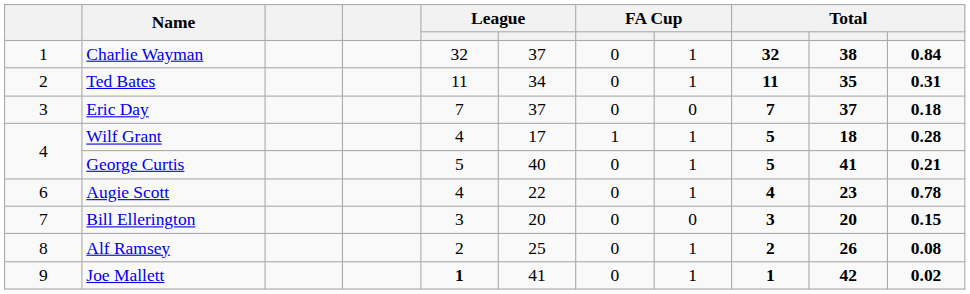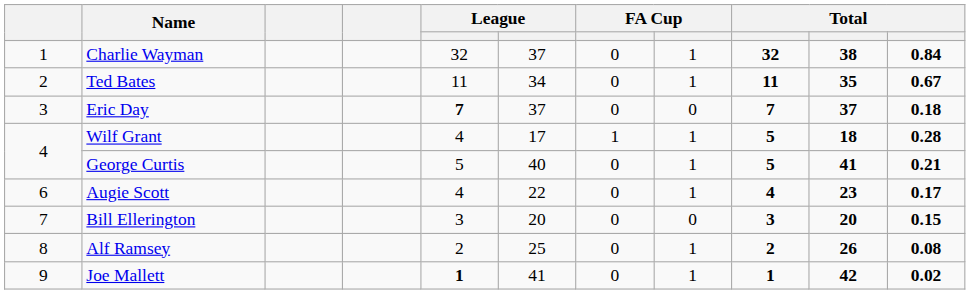 <table class="wikitable plainrowheaders" style="text-align:center;">
 <tr>
 <th scope="col" rowspan="2" style="width:4em;"></th>
 <th scope="col" rowspan="2" style="width:10em;">Name</th>
 <th scope="col" rowspan="2" style="width:4em;"></th>
 <th scope="col" rowspan="2" style="width:4em;"></th>
 <th scope="col" colspan="2">League</th>
 <th scope="col" colspan="2">FA Cup</th>
 <th scope="col" colspan="3">Total</th>
 </tr>
 <tr>
 <th scope="col" style="width:4em;"></th>
 <th scope="col" style="width:4em;"></th>
 <th scope="col" style="width:4em;"></th>
 <th scope="col" style="width:4em;"></th>
 <th scope="col" style="width:4em;"></th>
 <th scope="col" style="width:4em;"></th>
 <th scope="col" style="width:4em;"></th>
 </tr>
 <tr>
 <td>1</td>
 <td align="left"><a href='#'>Charlie Wayman</a></td>
 <td></td>
 <td></td>
 <td>32</td>
 <td>37</td>
 <td>0</td>
 <td>1</td>
 <td><strong>32</strong></td>
 <td><strong>38</strong></td>
 <td><strong>0.84</strong></td>
 </tr>
 <tr>
 <td>2</td>
 <td align="left"><a href='#'>Ted Bates</a></td>
 <td></td>
 <td></td>
 <td>11</td>
 <td>34</td>
 <td>0</td>
 <td>1</td>
 <td><strong>11</strong></td>
 <td><strong>35</strong></td>
-<td><strong>0.31</strong></td>
+<td><strong>0.67</strong></td>
 </tr>
 <tr>
 <td>3</td>
 <td align="left"><a href='#'>Eric Day</a></td>
 <td></td>
 <td></td>
-<td>7</td>
+<td><strong>7</strong></td>
 <td>37</td>
 <td>0</td>
 <td>0</td>
 <td><strong>7</strong></td>
 <td><strong>37</strong></td>
 <td><strong>0.18</strong></td>
 </tr>
 <tr>
 <td rowspan="2">4</td>
 <td align="left"><a href='#'>Wilf Grant</a></td>
 <td></td>
 <td></td>
 <td>4</td>
 <td>17</td>
 <td>1</td>
 <td>1</td>
 <td><strong>5</strong></td>
 <td><strong>18</strong></td>
 <td><strong>0.28</strong></td>
 </tr>
 <tr>
 <td align="left"><a href='#'>George Curtis</a></td>
 <td></td>
 <td></td>
 <td>5</td>
 <td>40</td>
 <td>0</td>
 <td>1</td>
 <td><strong>5</strong></td>
 <td><strong>41</strong></td>
 <td><strong>0.21</strong></td>
 </tr>
 <tr>
 <td>6</td>
 <td align="left"><a href='#'>Augie Scott</a></td>
 <td></td>
 <td></td>
 <td>4</td>
 <td>22</td>
 <td>0</td>
 <td>1</td>
 <td><strong>4</strong></td>
 <td><strong>23</strong></td>
-<td><strong>0.78</strong></td>
+<td><strong>0.17</strong></td>
 </tr>
 <tr>
 <td>7</td>
 <td align="left"><a href='#'>Bill Ellerington</a></td>
 <td></td>
 <td></td>
 <td>3</td>
 <td>20</td>
 <td>0</td>
 <td>0</td>
 <td><strong>3</strong></td>
 <td><strong>20</strong></td>
 <td><strong>0.15</strong></td>
 </tr>
 <tr>
 <td>8</td>
 <td align="left"><a href='#'>Alf Ramsey</a></td>
 <td></td>
 <td></td>
 <td>2</td>
 <td>25</td>
 <td>0</td>
 <td>1</td>
 <td><strong>2</strong></td>
 <td><strong>26</strong></td>
 <td><strong>0.08</strong></td>
 </tr>
 <tr>
 <td>9</td>
 <td align="left"><a href='#'>Joe Mallett</a></td>
 <td></td>
 <td></td>
 <td><strong>1</strong></td>
 <td>41</td>
 <td>0</td>
 <td>1</td>
 <td><strong>1</strong></td>
 <td><strong>42</strong></td>
 <td><strong>0.02</strong></td>
 </tr>
 </table>
